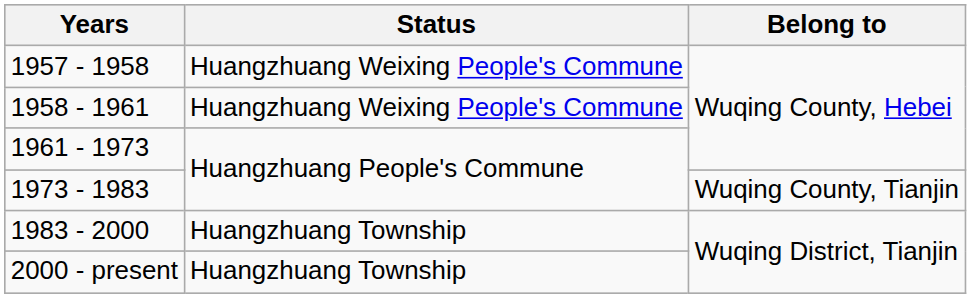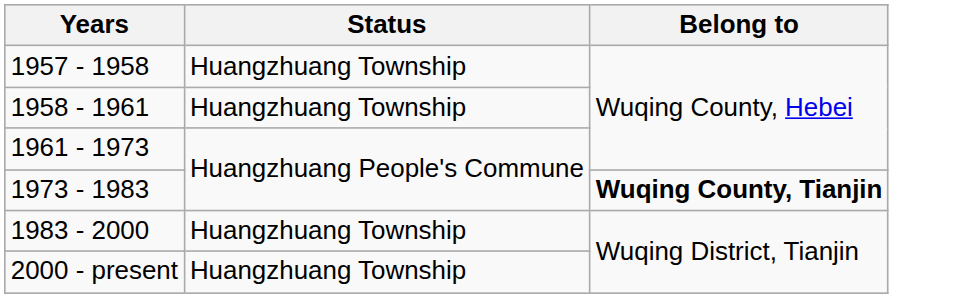 <table class="wikitable">
 <tr>
 <th>Years</th>
 <th>Status</th>
 <th>Belong to</th>
 </tr>
 <tr>
 <td>1957 - 1958</td>
-<td>Huangzhuang Weixing <a href='#'>People's Commune</a></td>
+<td>Huangzhuang Township</td>
 <td rowspan="3">Wuqing County, <a href='#'>Hebei</a></td>
 </tr>
 <tr>
 <td>1958 - 1961</td>
-<td>Huangzhuang Weixing <a href='#'>People's Commune</a></td>
+<td>Huangzhuang Township</td>
 </tr>
 <tr>
 <td>1961 - 1973</td>
 <td rowspan="2">Huangzhuang People's Commune</td>
 </tr>
 <tr>
 <td>1973 - 1983</td>
-<td>Wuqing County, Tianjin</td>
+<td><strong>Wuqing County, Tianjin</strong></td>
 </tr>
 <tr>
 <td>1983 - 2000</td>
 <td>Huangzhuang Township</td>
 <td rowspan="2">Wuqing District, Tianjin</td>
 </tr>
 <tr>
 <td>2000 - present</td>
 <td>Huangzhuang Township</td>
 </tr>
 </table>
